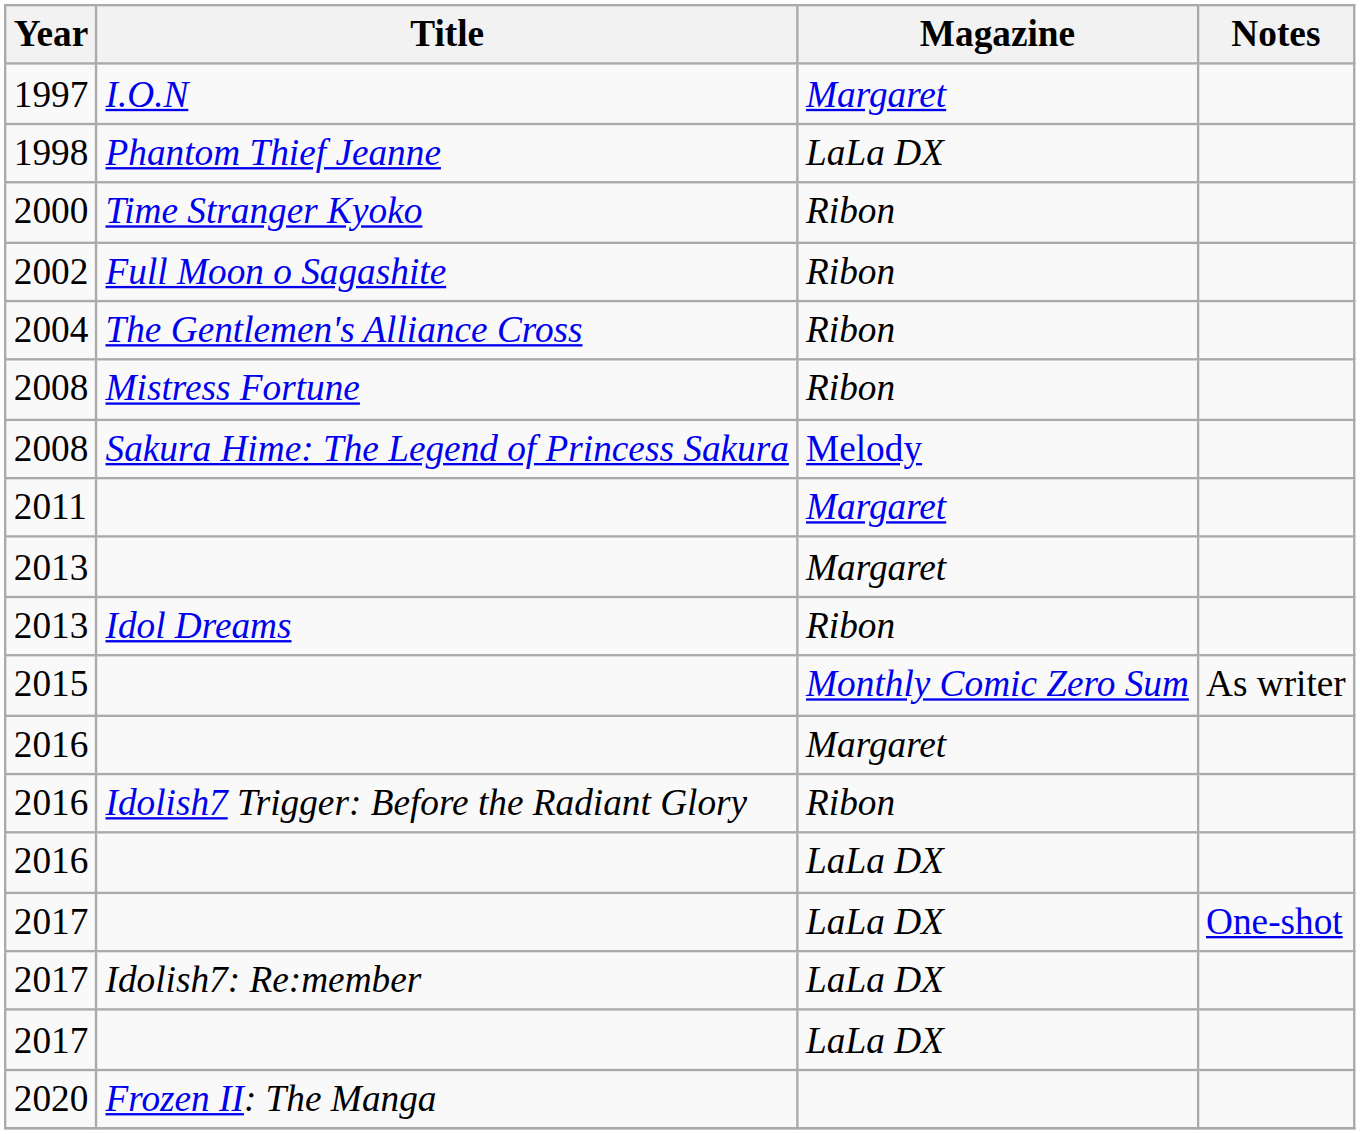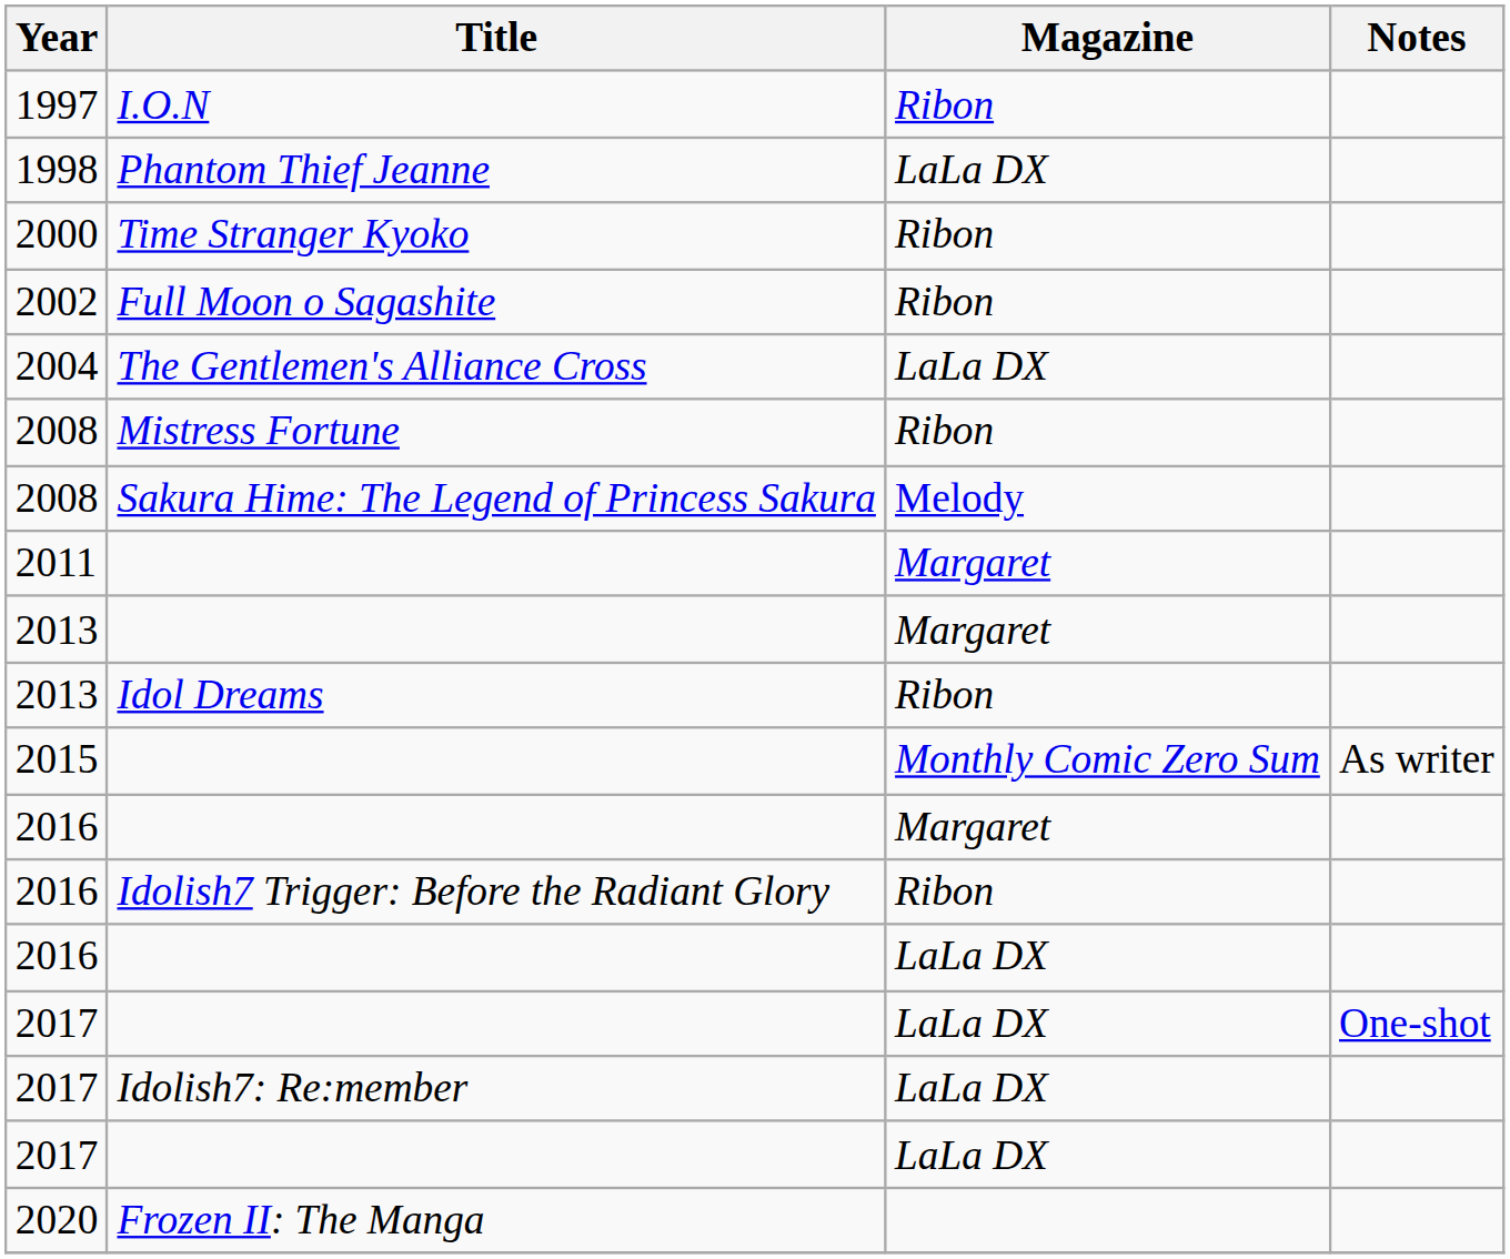 <table class="wikitable">
 <tr>
 <th>Year</th>
 <th>Title</th>
 <th>Magazine</th>
 <th>Notes</th>
 </tr>
 <tr>
 <td>1997</td>
 <td><em><a href='#'>I.O.N</a></em><br></td>
-<td><em><a href='#'>Margaret</a></em></td>
+<td><em><a href='#'>Ribon</a></em></td>
 <td></td>
 </tr>
 <tr>
 <td>1998</td>
 <td><em><a href='#'>Phantom Thief Jeanne</a></em><br></td>
 <td><em>LaLa DX</em></td>
 <td></td>
 </tr>
 <tr>
 <td>2000</td>
 <td><em><a href='#'>Time Stranger Kyoko</a></em><br></td>
 <td><em>Ribon</em></td>
 <td></td>
 </tr>
 <tr>
 <td>2002</td>
 <td><em><a href='#'>Full Moon o Sagashite</a></em><br></td>
 <td><em>Ribon</em></td>
 <td></td>
 </tr>
 <tr>
 <td>2004</td>
 <td><em><a href='#'>The Gentlemen's Alliance Cross</a></em><br></td>
-<td><em>Ribon</em></td>
+<td><em>LaLa DX</em></td>
 <td></td>
 </tr>
 <tr>
 <td>2008</td>
 <td><em><a href='#'>Mistress Fortune</a></em><br></td>
 <td><em>Ribon</em></td>
 <td></td>
 </tr>
 <tr>
 <td>2008</td>
 <td><em><a href='#'>Sakura Hime: The Legend of Princess Sakura</a></em><br></td>
 <td><em><a href='#'></em>Melody<em></a></em></td>
 <td></td>
 </tr>
 <tr>
 <td>2011</td>
 <td></td>
 <td><em><a href='#'>Margaret</a></em></td>
 <td></td>
 </tr>
 <tr>
 <td>2013</td>
 <td></td>
 <td><em>Margaret</em></td>
 <td></td>
 </tr>
 <tr>
 <td>2013</td>
 <td><em><a href='#'>Idol Dreams</a></em><br></td>
 <td><em>Ribon</em></td>
 <td></td>
 </tr>
 <tr>
 <td>2015</td>
 <td></td>
 <td><em><a href='#'>Monthly Comic Zero Sum</a></em></td>
 <td>As writer</td>
 </tr>
 <tr>
 <td>2016</td>
 <td></td>
 <td><em>Margaret</em></td>
 <td></td>
 </tr>
 <tr>
 <td>2016</td>
 <td><em><a href='#'>Idolish7</a> Trigger: Before the Radiant Glory</em></td>
 <td><em>Ribon</em></td>
 <td></td>
 </tr>
 <tr>
 <td>2016</td>
 <td></td>
 <td><em>LaLa DX</em></td>
 <td></td>
 </tr>
 <tr>
 <td>2017</td>
 <td></td>
 <td><em>LaLa DX</em></td>
 <td><a href='#'>One-shot</a></td>
 </tr>
 <tr>
 <td>2017</td>
 <td><em>Idolish7: Re:member</em></td>
 <td><em>LaLa DX</em></td>
 <td></td>
 </tr>
 <tr>
 <td>2017</td>
 <td></td>
 <td><em>LaLa DX</em></td>
 <td></td>
 </tr>
 <tr>
 <td>2020</td>
 <td><em><a href='#'>Frozen II</a>: The Manga</em></td>
 <td></td>
 <td></td>
 </tr>
 <tr>
 </tr>
 </table>
